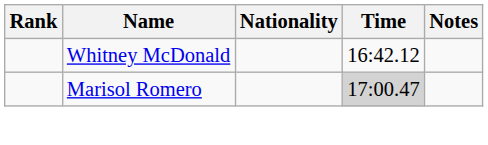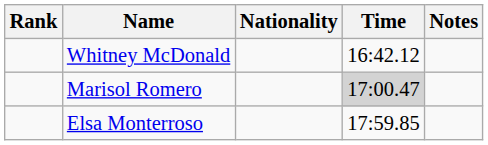 <table class="wikitable sortable" style="text-align:center;font-size:95%">
 <tr>
 <th>Rank</th>
 <th>Name</th>
 <th>Nationality</th>
 <th>Time</th>
 <th>Notes</th>
 </tr>
 <tr>
 <td></td>
 <td align=left><a href='#'>Whitney McDonald</a></td>
 <td align=left></td>
 <td>16:42.12</td>
 <td></td>
 </tr>
 <tr>
 <td></td>
 <td align=left><a href='#'>Marisol Romero</a></td>
 <td align=left></td>
 <td style="background: lightgrey;">17:00.47</td>
 <td></td>
 </tr>
+<tr>
+<td></td>
+<td align=left><a href='#'>Elsa Monterroso</a></td>
+<td align=left></td>
+<td>17:59.85</td>
+<td></td>
+</tr>
 </table>
